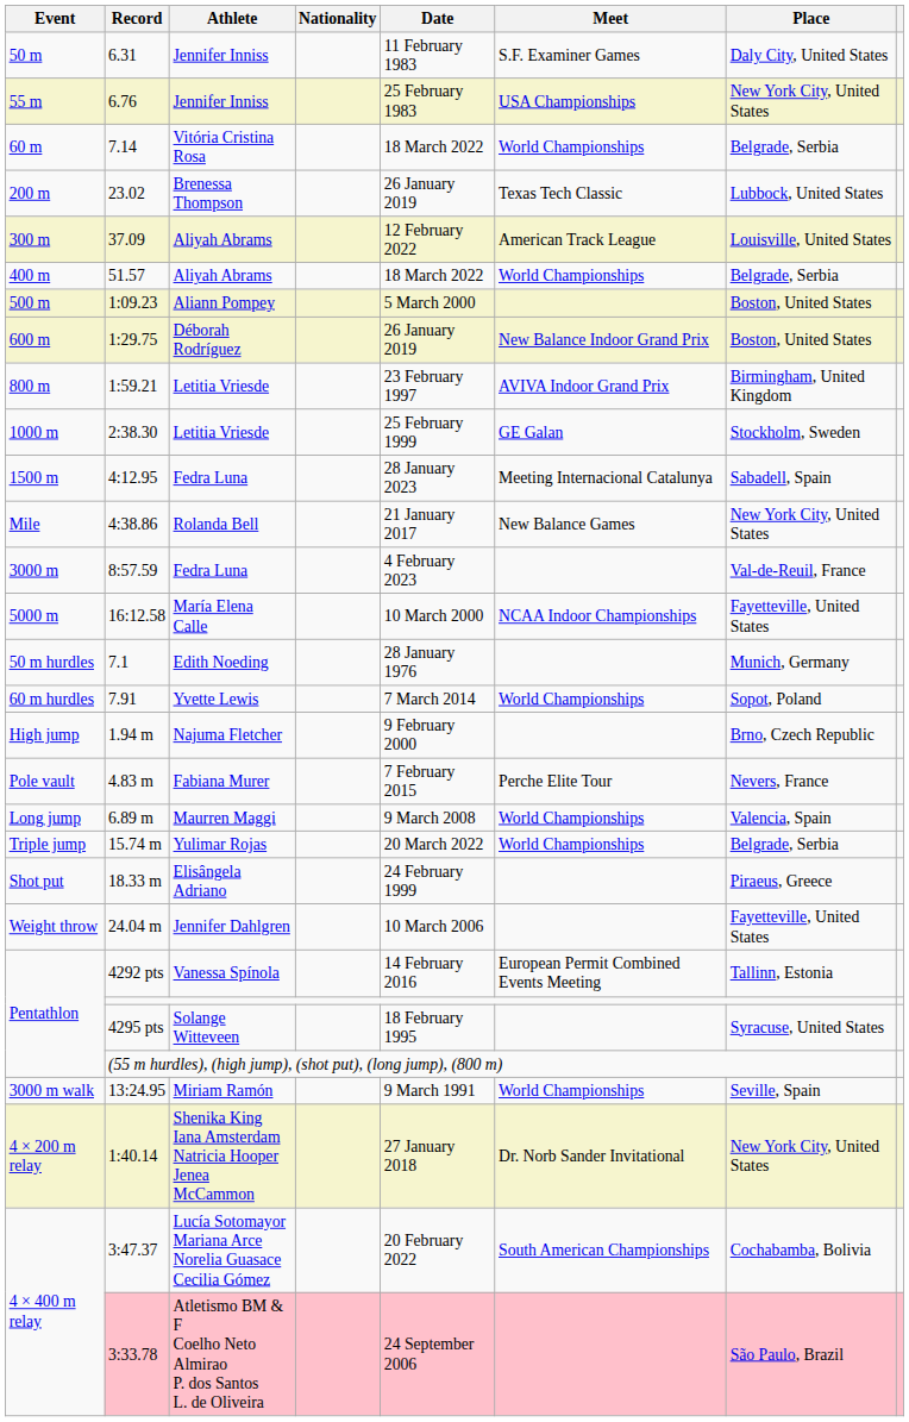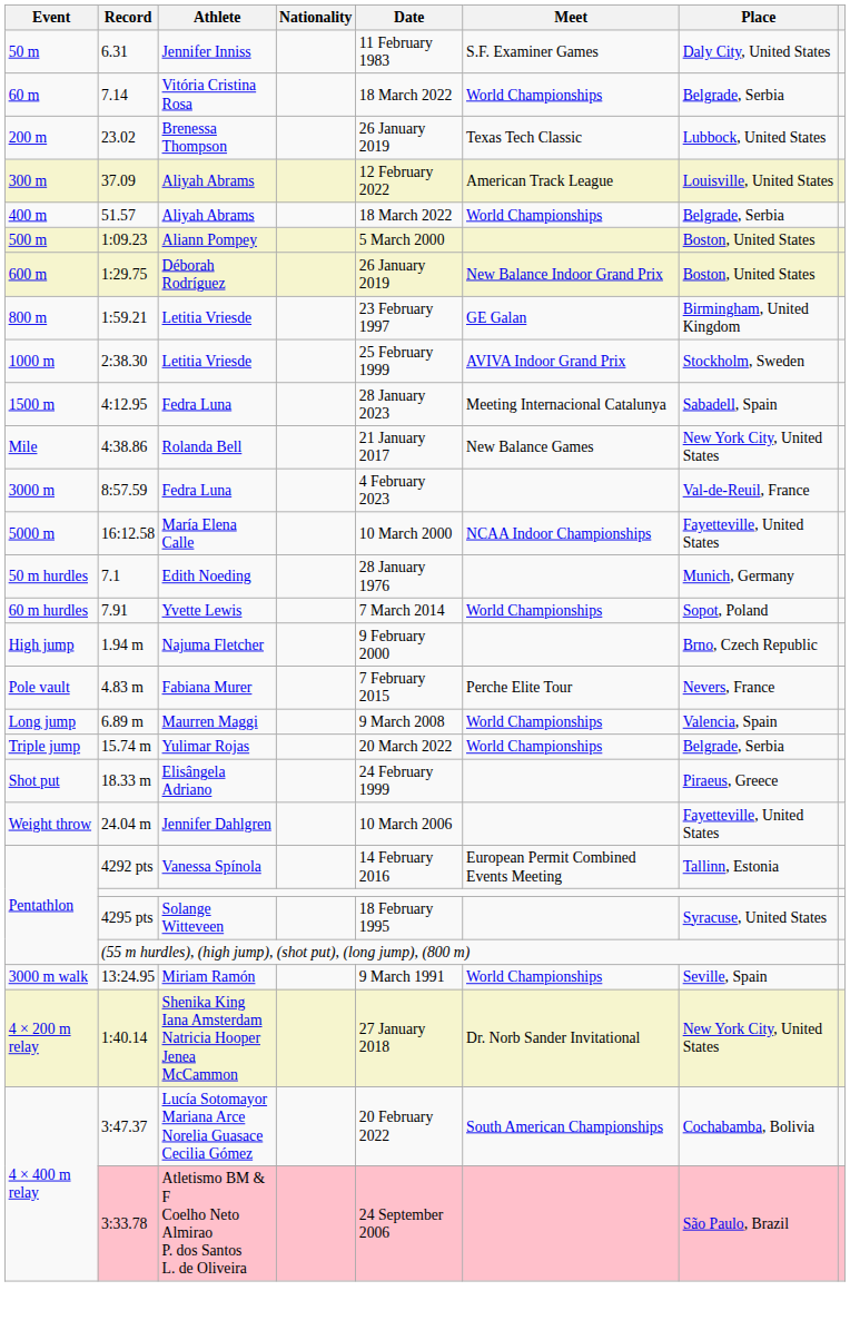 <table class="wikitable" style="font-size:95%; width: 95%;">
 <tr>
 <th>Event</th>
 <th>Record</th>
 <th>Athlete</th>
 <th>Nationality</th>
 <th>Date</th>
 <th>Meet</th>
 <th>Place</th>
 <th></th>
 </tr>
 <tr>
 <td><a href='#'>50 m</a></td>
 <td>6.31</td>
 <td><a href='#'>Jennifer Inniss</a></td>
 <td></td>
 <td>11 February 1983</td>
 <td>S.F. Examiner Games</td>
 <td><a href='#'>Daly City</a>, United States</td>
-<td></td>
-</tr>
-<tr style="background:#f6F5CE;">
-<td><a href='#'>55 m</a></td>
-<td>6.76</td>
-<td><a href='#'>Jennifer Inniss</a></td>
-<td></td>
-<td>25 February 1983</td>
-<td><a href='#'>USA Championships</a></td>
-<td><a href='#'>New York City</a>, United States</td>
 <td></td>
 </tr>
 <tr>
 <td><a href='#'>60 m</a></td>
 <td>7.14</td>
 <td><a href='#'>Vitória Cristina Rosa</a></td>
 <td></td>
 <td>18 March 2022</td>
 <td><a href='#'>World Championships</a></td>
 <td><a href='#'>Belgrade</a>, Serbia</td>
 <td></td>
 </tr>
 <tr>
 <td><a href='#'>200 m</a></td>
 <td>23.02</td>
 <td><a href='#'>Brenessa Thompson</a></td>
 <td></td>
 <td>26 January 2019</td>
 <td>Texas Tech Classic</td>
 <td><a href='#'>Lubbock</a>, United States</td>
 <td></td>
 </tr>
 <tr style="background:#f6F5CE;">
 <td><a href='#'>300 m</a></td>
 <td>37.09</td>
 <td><a href='#'>Aliyah Abrams</a></td>
 <td></td>
 <td>12 February 2022</td>
 <td>American Track League</td>
 <td><a href='#'>Louisville</a>, United States</td>
 <td></td>
 </tr>
 <tr>
 <td><a href='#'>400 m</a></td>
 <td>51.57</td>
 <td><a href='#'>Aliyah Abrams</a></td>
 <td></td>
 <td>18 March 2022</td>
 <td><a href='#'>World Championships</a></td>
 <td><a href='#'>Belgrade</a>, Serbia</td>
 <td></td>
 </tr>
 <tr style="background:#f6F5CE;">
 <td><a href='#'>500 m</a></td>
 <td>1:09.23</td>
 <td><a href='#'>Aliann Pompey</a></td>
 <td></td>
 <td>5 March 2000</td>
 <td></td>
 <td><a href='#'>Boston</a>, United States</td>
 <td></td>
 </tr>
 <tr style="background:#f6F5CE;">
 <td><a href='#'>600 m</a></td>
 <td>1:29.75</td>
 <td><a href='#'>Déborah Rodríguez</a></td>
 <td></td>
 <td>26 January 2019</td>
 <td><a href='#'>New Balance Indoor Grand Prix</a></td>
 <td><a href='#'>Boston</a>, United States</td>
 <td></td>
 </tr>
 <tr>
 <td><a href='#'>800 m</a></td>
 <td>1:59.21</td>
 <td><a href='#'>Letitia Vriesde</a></td>
 <td></td>
 <td>23 February 1997</td>
-<td><a href='#'>AVIVA Indoor Grand Prix</a></td>
+<td><a href='#'>GE Galan</a></td>
 <td><a href='#'>Birmingham</a>, United Kingdom</td>
 <td></td>
 </tr>
 <tr>
 <td><a href='#'>1000 m</a></td>
 <td>2:38.30</td>
 <td><a href='#'>Letitia Vriesde</a></td>
 <td></td>
 <td>25 February 1999</td>
-<td><a href='#'>GE Galan</a></td>
+<td><a href='#'>AVIVA Indoor Grand Prix</a></td>
 <td><a href='#'>Stockholm</a>, Sweden</td>
 <td></td>
 </tr>
 <tr>
 <td><a href='#'>1500 m</a></td>
 <td>4:12.95</td>
 <td><a href='#'>Fedra Luna</a></td>
 <td></td>
 <td>28 January 2023</td>
 <td>Meeting Internacional Catalunya</td>
 <td><a href='#'>Sabadell</a>, Spain</td>
 <td></td>
 </tr>
 <tr>
 <td><a href='#'>Mile</a></td>
 <td>4:38.86</td>
 <td><a href='#'>Rolanda Bell</a></td>
 <td></td>
 <td>21 January 2017</td>
 <td>New Balance Games</td>
 <td><a href='#'>New York City</a>, United States</td>
 <td></td>
 </tr>
 <tr>
 <td><a href='#'>3000 m</a></td>
 <td>8:57.59</td>
 <td><a href='#'>Fedra Luna</a></td>
 <td></td>
 <td>4 February 2023</td>
 <td></td>
 <td><a href='#'>Val-de-Reuil</a>, France</td>
 <td></td>
 </tr>
 <tr>
 <td><a href='#'>5000 m</a></td>
 <td>16:12.58</td>
 <td><a href='#'>María Elena Calle</a></td>
 <td></td>
 <td>10 March 2000</td>
 <td><a href='#'>NCAA Indoor Championships</a></td>
 <td><a href='#'>Fayetteville</a>, United States</td>
 <td></td>
 </tr>
 <tr>
 <td><a href='#'>50 m hurdles</a></td>
 <td>7.1 </td>
 <td><a href='#'>Edith Noeding</a></td>
 <td></td>
 <td>28 January 1976</td>
 <td></td>
 <td><a href='#'>Munich</a>, Germany</td>
 <td></td>
 </tr>
 <tr>
 <td><a href='#'>60 m hurdles</a></td>
 <td>7.91</td>
 <td><a href='#'>Yvette Lewis</a></td>
 <td></td>
 <td>7 March 2014</td>
 <td><a href='#'>World Championships</a></td>
 <td><a href='#'>Sopot</a>, Poland</td>
 <td></td>
 </tr>
 <tr>
 <td><a href='#'>High jump</a></td>
 <td>1.94 m</td>
 <td><a href='#'>Najuma Fletcher</a></td>
 <td></td>
 <td>9 February 2000</td>
 <td></td>
 <td><a href='#'>Brno</a>, Czech Republic</td>
 <td></td>
 </tr>
 <tr>
 <td><a href='#'>Pole vault</a></td>
 <td>4.83 m</td>
 <td><a href='#'>Fabiana Murer</a></td>
 <td></td>
 <td>7 February 2015</td>
 <td>Perche Elite Tour</td>
 <td><a href='#'>Nevers</a>, France</td>
 <td></td>
 </tr>
 <tr>
 <td><a href='#'>Long jump</a></td>
 <td>6.89 m</td>
 <td><a href='#'>Maurren Maggi</a></td>
 <td></td>
 <td>9 March 2008</td>
 <td><a href='#'>World Championships</a></td>
 <td><a href='#'>Valencia</a>, Spain</td>
 <td></td>
 </tr>
 <tr>
 <td><a href='#'>Triple jump</a></td>
 <td>15.74 m</td>
 <td><a href='#'>Yulimar Rojas</a></td>
 <td></td>
 <td>20 March 2022</td>
 <td><a href='#'>World Championships</a></td>
 <td><a href='#'>Belgrade</a>, Serbia</td>
 <td></td>
 </tr>
 <tr>
 <td><a href='#'>Shot put</a></td>
 <td>18.33 m</td>
 <td><a href='#'>Elisângela Adriano</a></td>
 <td></td>
 <td>24 February 1999</td>
 <td></td>
 <td><a href='#'>Piraeus</a>, Greece</td>
 <td></td>
 </tr>
 <tr>
 <td><a href='#'>Weight throw</a></td>
 <td>24.04 m</td>
 <td><a href='#'>Jennifer Dahlgren</a></td>
 <td></td>
 <td>10 March 2006</td>
 <td></td>
 <td><a href='#'>Fayetteville</a>, United States</td>
 <td></td>
 </tr>
 <tr>
 <td rowspan=4><a href='#'>Pentathlon</a></td>
 <td>4292 pts</td>
 <td><a href='#'>Vanessa Spínola</a></td>
 <td></td>
 <td>14 February 2016</td>
 <td>European Permit Combined Events Meeting</td>
 <td><a href='#'>Tallinn</a>, Estonia</td>
 <td></td>
 </tr>
 <tr>
 <td colspan=6></td>
 <td></td>
 </tr>
 <tr>
 <td>4295 pts </td>
 <td><a href='#'>Solange Witteveen</a></td>
 <td></td>
 <td>18 February 1995</td>
 <td></td>
 <td><a href='#'>Syracuse</a>, United States</td>
 <td></td>
 </tr>
 <tr>
 <td colspan=6><em>(55 m hurdles)</em>, <em>(high jump)</em>, <em>(shot put)</em>, <em>(long jump)</em>, <em>(800 m)</em></td>
 <td></td>
 </tr>
 <tr>
 <td><a href='#'>3000 m walk</a></td>
 <td>13:24.95</td>
 <td><a href='#'>Miriam Ramón</a></td>
 <td></td>
 <td>9 March 1991</td>
 <td><a href='#'>World Championships</a></td>
 <td><a href='#'>Seville</a>, Spain</td>
 <td></td>
 </tr>
 <tr style="background:#f6F5CE;">
 <td><a href='#'>4 × 200 m relay</a></td>
 <td>1:40.14</td>
 <td><a href='#'>Shenika King</a><br><a href='#'>Iana Amsterdam</a><br><a href='#'>Natricia Hooper</a><br><a href='#'>Jenea McCammon</a></td>
 <td></td>
 <td>27 January 2018</td>
 <td>Dr. Norb Sander Invitational</td>
 <td><a href='#'>New York City</a>, United States</td>
 <td></td>
 </tr>
 <tr>
 <td rowspan=2><a href='#'>4 × 400 m relay</a></td>
 <td>3:47.37 </td>
 <td><a href='#'>Lucía Sotomayor</a><br><a href='#'>Mariana Arce</a><br><a href='#'>Norelia Guasace</a><br><a href='#'>Cecilia Gómez</a></td>
 <td></td>
 <td>20 February 2022</td>
 <td><a href='#'>South American Championships</a></td>
 <td><a href='#'>Cochabamba</a>, Bolivia</td>
 <td></td>
 </tr>
 <tr style="background:pink">
 <td>3:33.78</td>
 <td>Atletismo BM & F<br>Coelho Neto<br>Almirao<br>P. dos Santos<br>L. de Oliveira</td>
 <td></td>
 <td>24 September 2006</td>
 <td></td>
 <td><a href='#'>São Paulo</a>, Brazil</td>
 <td></td>
 </tr>
 </table>
